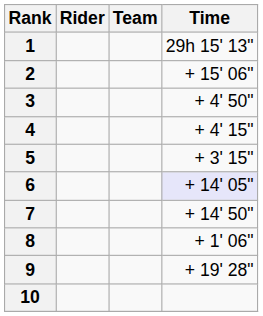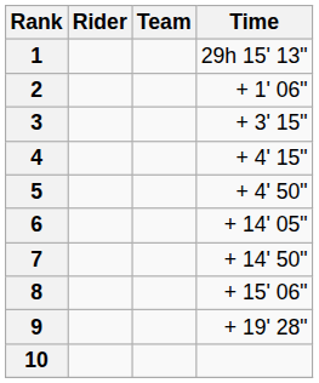 <table class="wikitable" margin-bottom:0;">
 <tr>
 <th scope="col">Rank</th>
 <th scope="col">Rider</th>
 <th scope="col">Team</th>
 <th scope="col">Time</th>
 </tr>
 <tr>
 <th scope="row">1</th>
 <td> </td>
 <td></td>
 <td align="right">29h 15' 13"</td>
 </tr>
 <tr>
 <th scope="row">2</th>
 <td></td>
 <td></td>
-<td align="right">+ 15' 06"</td>
+<td align="right">+ 1' 06"</td>
 </tr>
 <tr>
 <th scope="row">3</th>
 <td></td>
 <td></td>
-<td align="right">+ 4' 50"</td>
+<td align="right">+ 3' 15"</td>
 </tr>
 <tr>
 <th scope="row">4</th>
 <td></td>
 <td></td>
 <td align="right">+ 4' 15"</td>
 </tr>
 <tr>
 <th scope="row">5</th>
 <td></td>
 <td></td>
-<td align="right">+ 3' 15"</td>
+<td align="right">+ 4' 50"</td>
 </tr>
 <tr>
 <th scope="row">6</th>
 <td></td>
 <td></td>
-<td align="right" style="background: lavender;">+ 14' 05"</td>
+<td align="right">+ 14' 05"</td>
 </tr>
 <tr>
 <th scope="row">7</th>
 <td></td>
 <td></td>
 <td align="right">+ 14' 50"</td>
 </tr>
 <tr>
 <th scope="row">8</th>
 <td></td>
 <td></td>
-<td align="right">+ 1' 06"</td>
+<td align="right">+ 15' 06"</td>
 </tr>
 <tr>
 <th scope="row">9</th>
 <td></td>
 <td></td>
 <td align="right">+ 19' 28"</td>
 </tr>
 <tr>
 <th scope="row">10</th>
 <td></td>
 <td></td>
 <td align="right"></td>
 </tr>
 <tr>
 </tr>
 </table>
